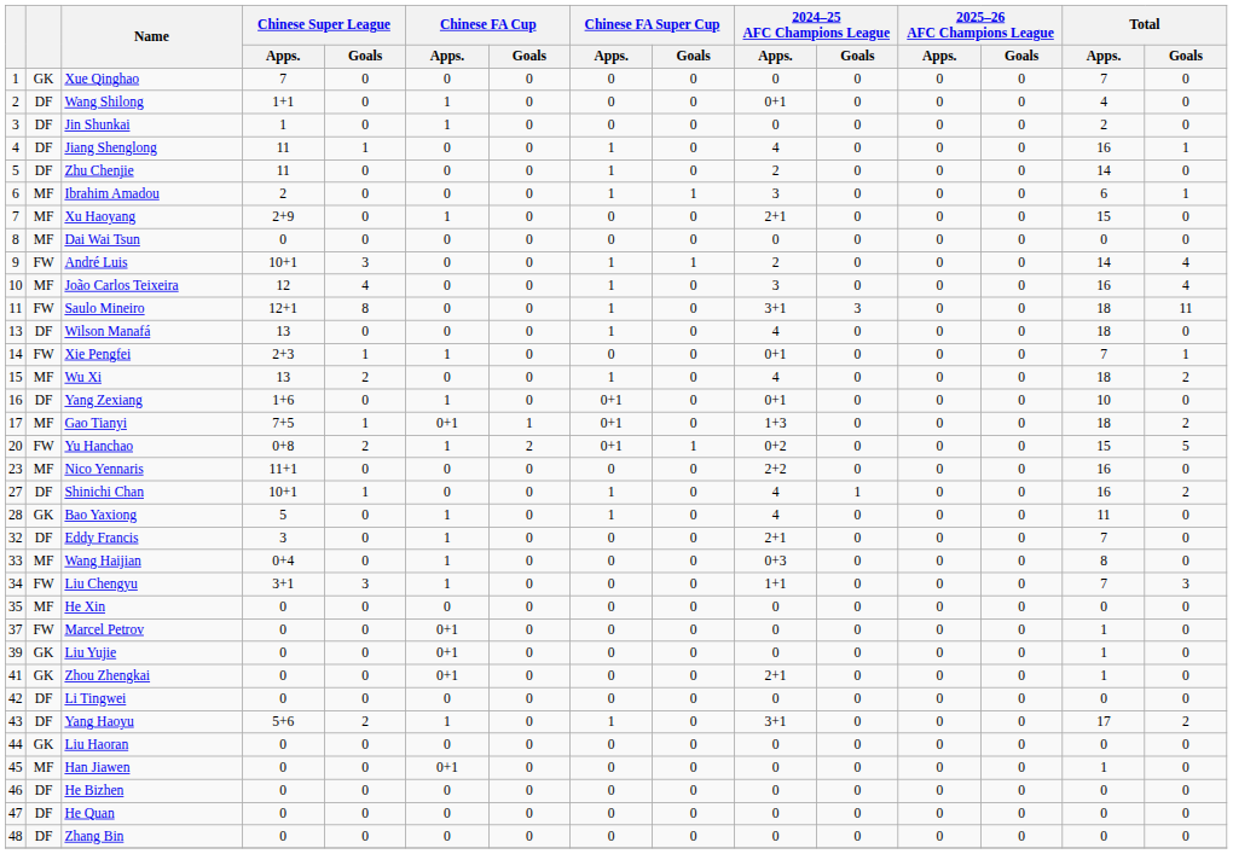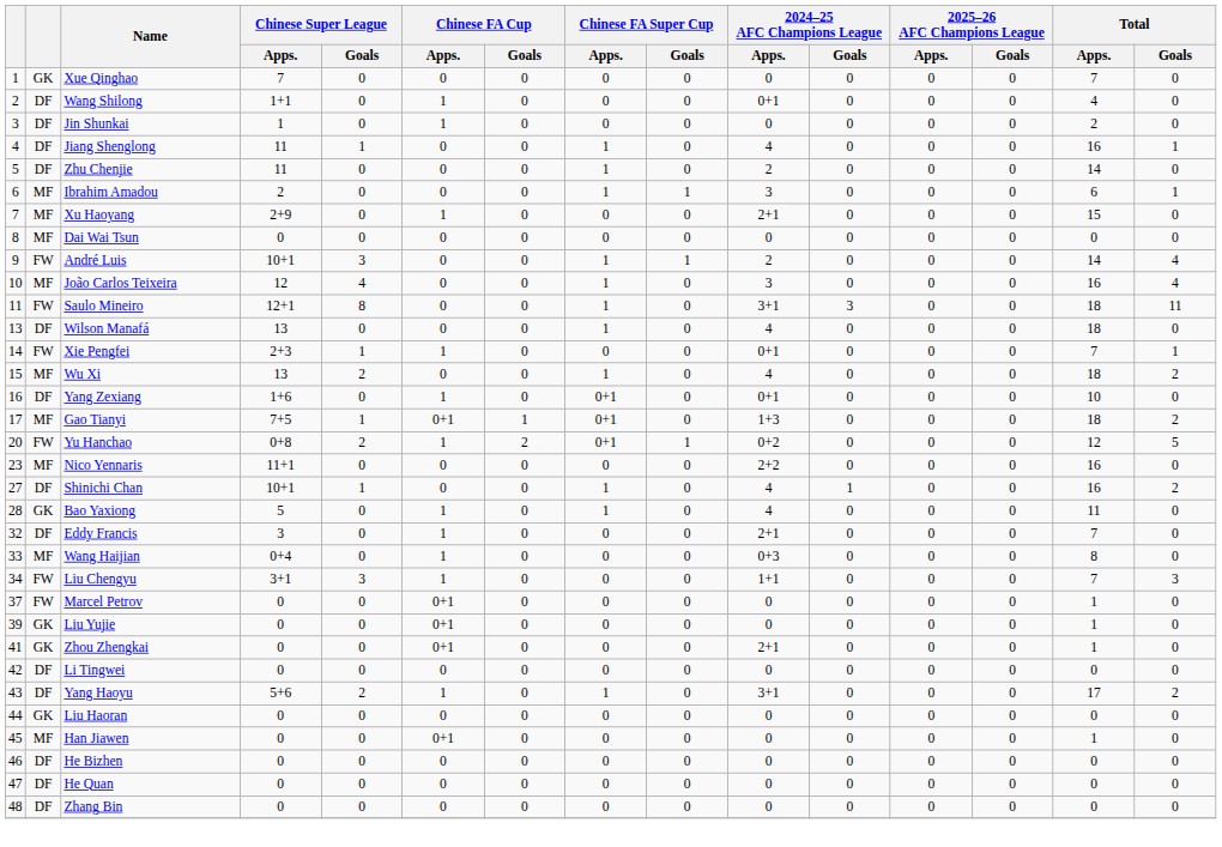 <table class="wikitable" style="text-align:center; font-size:90%; width:100%;">
 <tr>
 <th rowspan="2"></th>
 <th rowspan="2" style="width:30px;"></th>
 <th rowspan="2" style="width:180px;">Name</th>
 <th colspan="2" style="width:180px;"><a href='#'>Chinese Super League</a></th>
 <th colspan="2" style="width:180px;"><a href='#'>Chinese FA Cup</a></th>
 <th colspan="2" style="width:180px;"><a href='#'>Chinese FA Super Cup</a></th>
 <th colspan="2" style="width:180px;"><a href='#'>2024–25 <br> AFC Champions League</a></th>
 <th colspan="2" style="width:180px;"><a href='#'>2025–26 <br> AFC Champions League</a></th>
 <th colspan="2" style="width:180px;">Total</th>
 </tr>
 <tr>
 <th>Apps.</th>
 <th>Goals</th>
 <th>Apps.</th>
 <th>Goals</th>
 <th>Apps.</th>
 <th>Goals</th>
 <th>Apps.</th>
 <th>Goals</th>
 <th>Apps.</th>
 <th>Goals</th>
 <th>Apps.</th>
 <th>Goals</th>
 </tr>
 <tr>
 <td>1</td>
 <td>GK</td>
 <td align="left"> <a href='#'>Xue Qinghao</a></td>
 <td>7</td>
 <td>0</td>
 <td>0</td>
 <td>0</td>
 <td>0</td>
 <td>0</td>
 <td>0</td>
 <td>0</td>
 <td>0</td>
 <td>0</td>
 <td>7</td>
 <td>0</td>
 </tr>
 <tr>
 <td>2</td>
 <td>DF</td>
 <td align="left"> <a href='#'>Wang Shilong</a></td>
 <td>1+1</td>
 <td>0</td>
 <td>1</td>
 <td>0</td>
 <td>0</td>
 <td>0</td>
 <td>0+1</td>
 <td>0</td>
 <td>0</td>
 <td>0</td>
 <td>4</td>
 <td>0</td>
 </tr>
 <tr>
 <td>3</td>
 <td>DF</td>
 <td align="left"> <a href='#'>Jin Shunkai</a></td>
 <td>1</td>
 <td>0</td>
 <td>1</td>
 <td>0</td>
 <td>0</td>
 <td>0</td>
 <td>0</td>
 <td>0</td>
 <td>0</td>
 <td>0</td>
 <td>2</td>
 <td>0</td>
 </tr>
 <tr>
 <td>4</td>
 <td>DF</td>
 <td align="left"> <a href='#'>Jiang Shenglong</a></td>
 <td>11</td>
 <td>1</td>
 <td>0</td>
 <td>0</td>
 <td>1</td>
 <td>0</td>
 <td>4</td>
 <td>0</td>
 <td>0</td>
 <td>0</td>
 <td>16</td>
 <td>1</td>
 </tr>
 <tr>
 <td>5</td>
 <td>DF</td>
 <td align="left"> <a href='#'>Zhu Chenjie</a></td>
 <td>11</td>
 <td>0</td>
 <td>0</td>
 <td>0</td>
 <td>1</td>
 <td>0</td>
 <td>2</td>
 <td>0</td>
 <td>0</td>
 <td>0</td>
 <td>14</td>
 <td>0</td>
 </tr>
 <tr>
 <td>6</td>
 <td>MF</td>
 <td align="left"> <a href='#'>Ibrahim Amadou</a></td>
 <td>2</td>
 <td>0</td>
 <td>0</td>
 <td>0</td>
 <td>1</td>
 <td>1</td>
 <td>3</td>
 <td>0</td>
 <td>0</td>
 <td>0</td>
 <td>6</td>
 <td>1</td>
 </tr>
 <tr>
 <td>7</td>
 <td>MF</td>
 <td align="left"> <a href='#'>Xu Haoyang</a></td>
 <td>2+9</td>
 <td>0</td>
 <td>1</td>
 <td>0</td>
 <td>0</td>
 <td>0</td>
 <td>2+1</td>
 <td>0</td>
 <td>0</td>
 <td>0</td>
 <td>15</td>
 <td>0</td>
 </tr>
 <tr>
 <td>8</td>
 <td>MF</td>
 <td align="left"> <a href='#'>Dai Wai Tsun</a></td>
 <td>0</td>
 <td>0</td>
 <td>0</td>
 <td>0</td>
 <td>0</td>
 <td>0</td>
 <td>0</td>
 <td>0</td>
 <td>0</td>
 <td>0</td>
 <td>0</td>
 <td>0</td>
 </tr>
 <tr>
 <td>9</td>
 <td>FW</td>
 <td align="left"> <a href='#'>André Luis</a></td>
 <td>10+1</td>
 <td>3</td>
 <td>0</td>
 <td>0</td>
 <td>1</td>
 <td>1</td>
 <td>2</td>
 <td>0</td>
 <td>0</td>
 <td>0</td>
 <td>14</td>
 <td>4</td>
 </tr>
 <tr>
 <td>10</td>
 <td>MF</td>
 <td align="left"> <a href='#'>João Carlos Teixeira</a></td>
 <td>12</td>
 <td>4</td>
 <td>0</td>
 <td>0</td>
 <td>1</td>
 <td>0</td>
 <td>3</td>
 <td>0</td>
 <td>0</td>
 <td>0</td>
 <td>16</td>
 <td>4</td>
 </tr>
 <tr>
 <td>11</td>
 <td>FW</td>
 <td align="left"> <a href='#'>Saulo Mineiro</a></td>
 <td>12+1</td>
 <td>8</td>
 <td>0</td>
 <td>0</td>
 <td>1</td>
 <td>0</td>
 <td>3+1</td>
 <td>3</td>
 <td>0</td>
 <td>0</td>
 <td>18</td>
 <td>11</td>
 </tr>
 <tr>
 <td>13</td>
 <td>DF</td>
 <td align="left"> <a href='#'>Wilson Manafá</a></td>
 <td>13</td>
 <td>0</td>
 <td>0</td>
 <td>0</td>
 <td>1</td>
 <td>0</td>
 <td>4</td>
 <td>0</td>
 <td>0</td>
 <td>0</td>
 <td>18</td>
 <td>0</td>
 </tr>
 <tr>
 <td>14</td>
 <td>FW</td>
 <td align="left"> <a href='#'>Xie Pengfei</a></td>
 <td>2+3</td>
 <td>1</td>
 <td>1</td>
 <td>0</td>
 <td>0</td>
 <td>0</td>
 <td>0+1</td>
 <td>0</td>
 <td>0</td>
 <td>0</td>
 <td>7</td>
 <td>1</td>
 </tr>
 <tr>
 <td>15</td>
 <td>MF</td>
 <td align="left"> <a href='#'>Wu Xi</a></td>
 <td>13</td>
 <td>2</td>
 <td>0</td>
 <td>0</td>
 <td>1</td>
 <td>0</td>
 <td>4</td>
 <td>0</td>
 <td>0</td>
 <td>0</td>
 <td>18</td>
 <td>2</td>
 </tr>
 <tr>
 <td>16</td>
 <td>DF</td>
 <td align="left"> <a href='#'>Yang Zexiang</a></td>
 <td>1+6</td>
 <td>0</td>
 <td>1</td>
 <td>0</td>
 <td>0+1</td>
 <td>0</td>
 <td>0+1</td>
 <td>0</td>
 <td>0</td>
 <td>0</td>
 <td>10</td>
 <td>0</td>
 </tr>
 <tr>
 <td>17</td>
 <td>MF</td>
 <td align="left"> <a href='#'>Gao Tianyi</a></td>
 <td>7+5</td>
 <td>1</td>
 <td>0+1</td>
 <td>1</td>
 <td>0+1</td>
 <td>0</td>
 <td>1+3</td>
 <td>0</td>
 <td>0</td>
 <td>0</td>
 <td>18</td>
 <td>2</td>
 </tr>
 <tr>
 <td>20</td>
 <td>FW</td>
 <td align="left"> <a href='#'>Yu Hanchao</a></td>
 <td>0+8</td>
 <td>2</td>
 <td>1</td>
 <td>2</td>
 <td>0+1</td>
 <td>1</td>
 <td>0+2</td>
 <td>0</td>
 <td>0</td>
 <td>0</td>
-<td>15</td>
+<td>12</td>
 <td>5</td>
 </tr>
 <tr>
 <td>23</td>
 <td>MF</td>
 <td align="left"> <a href='#'>Nico Yennaris</a></td>
 <td>11+1</td>
 <td>0</td>
 <td>0</td>
 <td>0</td>
 <td>0</td>
 <td>0</td>
 <td>2+2</td>
 <td>0</td>
 <td>0</td>
 <td>0</td>
 <td>16</td>
 <td>0</td>
 </tr>
 <tr>
 <td>27</td>
 <td>DF</td>
 <td align="left"> <a href='#'>Shinichi Chan</a></td>
 <td>10+1</td>
 <td>1</td>
 <td>0</td>
 <td>0</td>
 <td>1</td>
 <td>0</td>
 <td>4</td>
 <td>1</td>
 <td>0</td>
 <td>0</td>
 <td>16</td>
 <td>2</td>
 </tr>
 <tr>
 <td>28</td>
 <td>GK</td>
 <td align="left"> <a href='#'>Bao Yaxiong</a></td>
 <td>5</td>
 <td>0</td>
 <td>1</td>
 <td>0</td>
 <td>1</td>
 <td>0</td>
 <td>4</td>
 <td>0</td>
 <td>0</td>
 <td>0</td>
 <td>11</td>
 <td>0</td>
 </tr>
 <tr>
 <td>32</td>
 <td>DF</td>
 <td align="left"> <a href='#'>Eddy Francis</a></td>
 <td>3</td>
 <td>0</td>
 <td>1</td>
 <td>0</td>
 <td>0</td>
 <td>0</td>
 <td>2+1</td>
 <td>0</td>
 <td>0</td>
 <td>0</td>
 <td>7</td>
 <td>0</td>
 </tr>
 <tr>
 <td>33</td>
 <td>MF</td>
 <td align="left"> <a href='#'>Wang Haijian</a></td>
 <td>0+4</td>
 <td>0</td>
 <td>1</td>
 <td>0</td>
 <td>0</td>
 <td>0</td>
 <td>0+3</td>
 <td>0</td>
 <td>0</td>
 <td>0</td>
 <td>8</td>
 <td>0</td>
 </tr>
 <tr>
 <td>34</td>
 <td>FW</td>
 <td align="left"> <a href='#'>Liu Chengyu</a></td>
 <td>3+1</td>
 <td>3</td>
 <td>1</td>
 <td>0</td>
 <td>0</td>
 <td>0</td>
 <td>1+1</td>
 <td>0</td>
 <td>0</td>
 <td>0</td>
 <td>7</td>
 <td>3</td>
-</tr>
-<tr>
-<td>35</td>
-<td>MF</td>
-<td align="left"> <a href='#'>He Xin</a></td>
-<td>0</td>
-<td>0</td>
-<td>0</td>
-<td>0</td>
-<td>0</td>
-<td>0</td>
-<td>0</td>
-<td>0</td>
-<td>0</td>
-<td>0</td>
-<td>0</td>
-<td>0</td>
 </tr>
 <tr>
 <td>37</td>
 <td>FW</td>
 <td align="left"> <a href='#'>Marcel Petrov</a></td>
 <td>0</td>
 <td>0</td>
 <td>0+1</td>
 <td>0</td>
 <td>0</td>
 <td>0</td>
 <td>0</td>
 <td>0</td>
 <td>0</td>
 <td>0</td>
 <td>1</td>
 <td>0</td>
 </tr>
 <tr>
 <td>39</td>
 <td>GK</td>
 <td align="left"> <a href='#'>Liu Yujie</a></td>
 <td>0</td>
 <td>0</td>
 <td>0+1</td>
 <td>0</td>
 <td>0</td>
 <td>0</td>
 <td>0</td>
 <td>0</td>
 <td>0</td>
 <td>0</td>
 <td>1</td>
 <td>0</td>
 </tr>
 <tr>
 <td>41</td>
 <td>GK</td>
 <td align="left"> <a href='#'>Zhou Zhengkai</a></td>
 <td>0</td>
 <td>0</td>
 <td>0+1</td>
 <td>0</td>
 <td>0</td>
 <td>0</td>
 <td>2+1</td>
 <td>0</td>
 <td>0</td>
 <td>0</td>
 <td>1</td>
 <td>0</td>
 </tr>
 <tr>
 <td>42</td>
 <td>DF</td>
 <td align="left"> <a href='#'>Li Tingwei</a></td>
 <td>0</td>
 <td>0</td>
 <td>0</td>
 <td>0</td>
 <td>0</td>
 <td>0</td>
 <td>0</td>
 <td>0</td>
 <td>0</td>
 <td>0</td>
 <td>0</td>
 <td>0</td>
 </tr>
 <tr>
 <td>43</td>
 <td>DF</td>
 <td align="left"> <a href='#'>Yang Haoyu</a></td>
 <td>5+6</td>
 <td>2</td>
 <td>1</td>
 <td>0</td>
 <td>1</td>
 <td>0</td>
 <td>3+1</td>
 <td>0</td>
 <td>0</td>
 <td>0</td>
 <td>17</td>
 <td>2</td>
 </tr>
 <tr>
 <td>44</td>
 <td>GK</td>
 <td align="left"> <a href='#'>Liu Haoran</a></td>
 <td>0</td>
 <td>0</td>
 <td>0</td>
 <td>0</td>
 <td>0</td>
 <td>0</td>
 <td>0</td>
 <td>0</td>
 <td>0</td>
 <td>0</td>
 <td>0</td>
 <td>0</td>
 </tr>
 <tr>
 <td>45</td>
 <td>MF</td>
 <td align="left"> <a href='#'>Han Jiawen</a></td>
 <td>0</td>
 <td>0</td>
 <td>0+1</td>
 <td>0</td>
 <td>0</td>
 <td>0</td>
 <td>0</td>
 <td>0</td>
 <td>0</td>
 <td>0</td>
 <td>1</td>
 <td>0</td>
 </tr>
 <tr>
 <td>46</td>
 <td>DF</td>
 <td align="left"> <a href='#'>He Bizhen</a></td>
 <td>0</td>
 <td>0</td>
 <td>0</td>
 <td>0</td>
 <td>0</td>
 <td>0</td>
 <td>0</td>
 <td>0</td>
 <td>0</td>
 <td>0</td>
 <td>0</td>
 <td>0</td>
 </tr>
 <tr>
 <td>47</td>
 <td>DF</td>
 <td align="left"> <a href='#'>He Quan</a></td>
 <td>0</td>
 <td>0</td>
 <td>0</td>
 <td>0</td>
 <td>0</td>
 <td>0</td>
 <td>0</td>
 <td>0</td>
 <td>0</td>
 <td>0</td>
 <td>0</td>
 <td>0</td>
 </tr>
 <tr>
 <td>48</td>
 <td>DF</td>
 <td align="left"> <a href='#'>Zhang Bin</a></td>
 <td>0</td>
 <td>0</td>
 <td>0</td>
 <td>0</td>
 <td>0</td>
 <td>0</td>
 <td>0</td>
 <td>0</td>
 <td>0</td>
 <td>0</td>
 <td>0</td>
 <td>0</td>
 </tr>
 <tr>
 </tr>
 </table>
